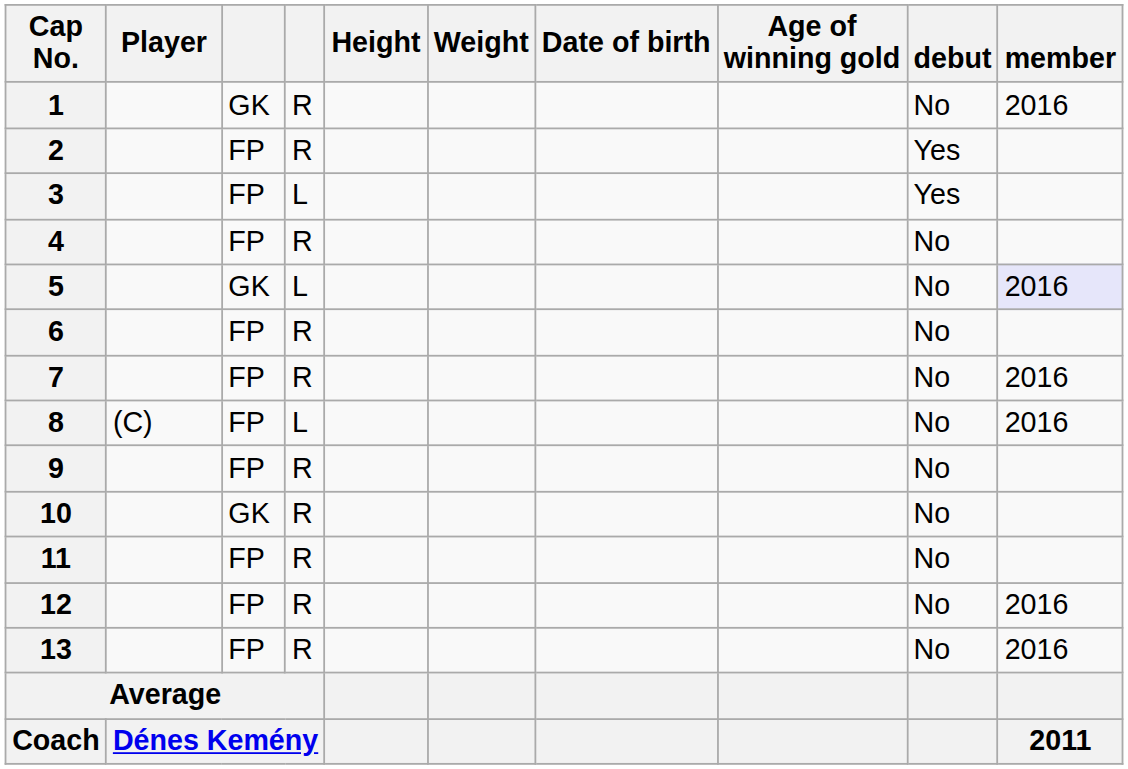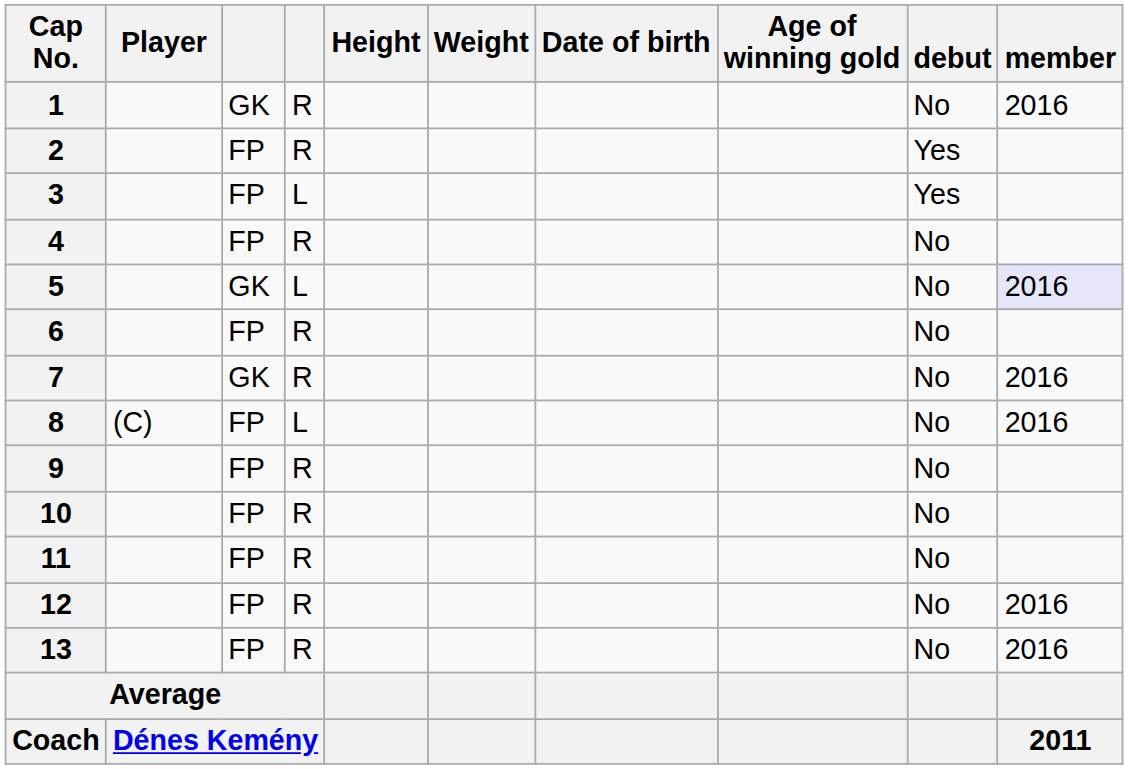 <table class="wikitable sortable sticky-header col3center col4center col6right col7right col9center col10center" style="font-size: 100%; margin-left: 1em;">
 <tr>
 <th scope="col">Cap<br>No.</th>
 <th scope="col">Player</th>
 <th scope="col"></th>
 <th scope="col"></th>
 <th scope="col">Height</th>
 <th scope="col">Weight</th>
 <th scope="col">Date of birth</th>
 <th scope="col">Age of<br>winning gold</th>
 <th scope="col"><br>debut</th>
 <th scope="col"><br>member</th>
 </tr>
 <tr>
 <th scope="row">1</th>
 <td></td>
 <td>GK</td>
 <td>R</td>
 <td></td>
 <td></td>
 <td></td>
 <td></td>
 <td>No</td>
 <td>2016</td>
 </tr>
 <tr>
 <th scope="row">2</th>
 <td></td>
 <td>FP</td>
 <td>R</td>
 <td></td>
 <td></td>
 <td></td>
 <td></td>
 <td>Yes</td>
 <td></td>
 </tr>
 <tr>
 <th scope="row">3</th>
 <td></td>
 <td>FP</td>
 <td>L</td>
 <td></td>
 <td></td>
 <td></td>
 <td></td>
 <td>Yes</td>
 <td></td>
 </tr>
 <tr>
 <th scope="row">4</th>
 <td></td>
 <td>FP</td>
 <td>R</td>
 <td></td>
 <td></td>
 <td></td>
 <td></td>
 <td>No</td>
 <td></td>
 </tr>
 <tr>
 <th scope="row">5</th>
 <td></td>
 <td>GK</td>
 <td>L</td>
 <td></td>
 <td></td>
 <td></td>
 <td></td>
 <td>No</td>
 <td style="background: lavender;">2016</td>
 </tr>
 <tr>
 <th scope="row">6</th>
 <td></td>
 <td>FP</td>
 <td>R</td>
 <td></td>
 <td></td>
 <td></td>
 <td></td>
 <td>No</td>
 <td></td>
 </tr>
 <tr>
 <th scope="row">7</th>
 <td></td>
-<td>FP</td>
+<td>GK</td>
 <td>R</td>
 <td></td>
 <td></td>
 <td></td>
 <td></td>
 <td>No</td>
 <td>2016</td>
 </tr>
 <tr>
 <th scope="row">8</th>
 <td> (C)</td>
 <td>FP</td>
 <td>L</td>
 <td></td>
 <td></td>
 <td></td>
 <td></td>
 <td>No</td>
 <td>2016</td>
 </tr>
 <tr>
 <th scope="row">9</th>
 <td></td>
 <td>FP</td>
 <td>R</td>
 <td></td>
 <td></td>
 <td></td>
 <td></td>
 <td>No</td>
 <td></td>
 </tr>
 <tr>
 <th scope="row">10</th>
 <td></td>
-<td>GK</td>
+<td>FP</td>
 <td>R</td>
 <td></td>
 <td></td>
 <td></td>
 <td></td>
 <td>No</td>
 <td></td>
 </tr>
 <tr>
 <th scope="row">11</th>
 <td></td>
 <td>FP</td>
 <td>R</td>
 <td></td>
 <td></td>
 <td></td>
 <td></td>
 <td>No</td>
 <td></td>
 </tr>
 <tr>
 <th scope="row">12</th>
 <td></td>
 <td>FP</td>
 <td>R</td>
 <td></td>
 <td></td>
 <td></td>
 <td></td>
 <td>No</td>
 <td>2016</td>
 </tr>
 <tr>
 <th scope="row">13</th>
 <td></td>
 <td>FP</td>
 <td>R</td>
 <td></td>
 <td></td>
 <td></td>
 <td></td>
 <td>No</td>
 <td>2016</td>
 </tr>
 <tr class="sortbottom">
 <th colspan="4">Average</th>
 <th style="text-align: left;"></th>
 <th style="text-align: right;"></th>
 <th style="text-align: right;"></th>
 <th style="text-align: left;"></th>
 <th></th>
 <th></th>
 </tr>
 <tr class="sortbottom">
 <th>Coach</th>
 <th colspan="3" style="text-align: left;"><a href='#'>Dénes Kemény</a></th>
 <th></th>
 <th></th>
 <th style="text-align: right;"></th>
 <th style="text-align: left;"></th>
 <th></th>
 <th>2011</th>
 </tr>
 </table>
